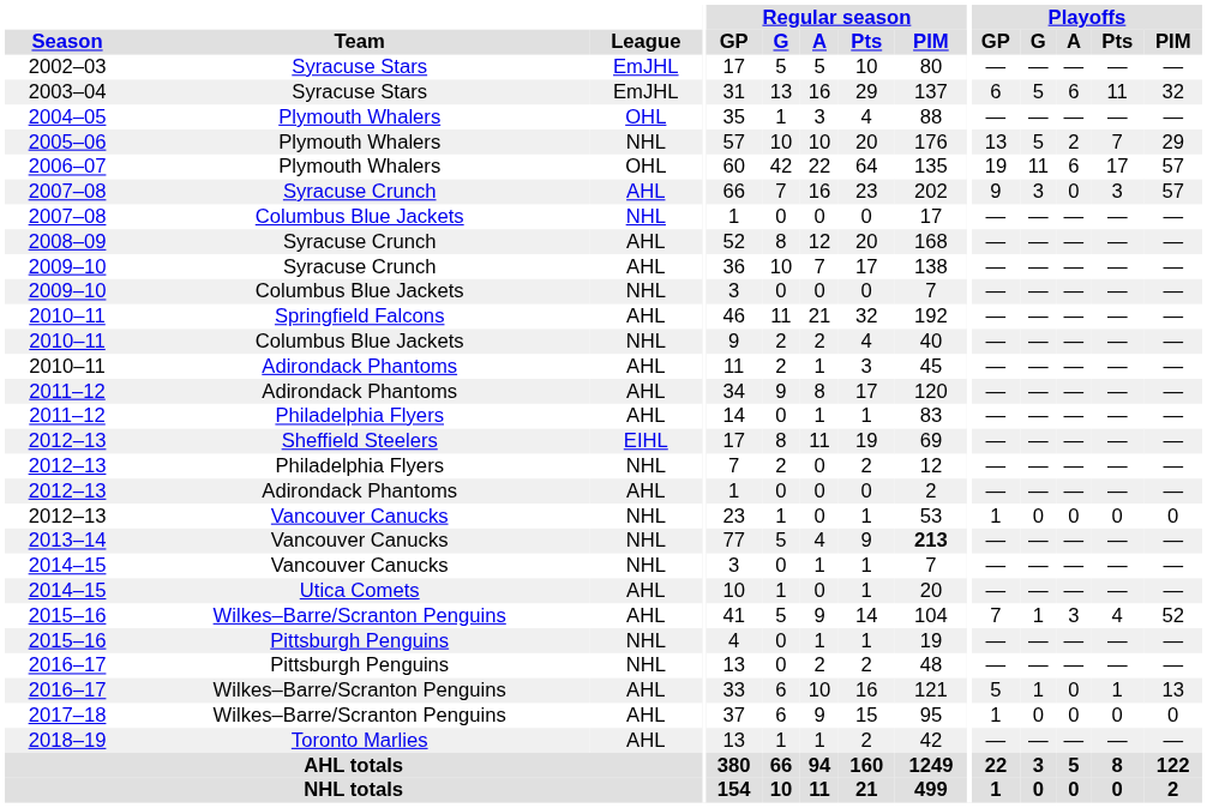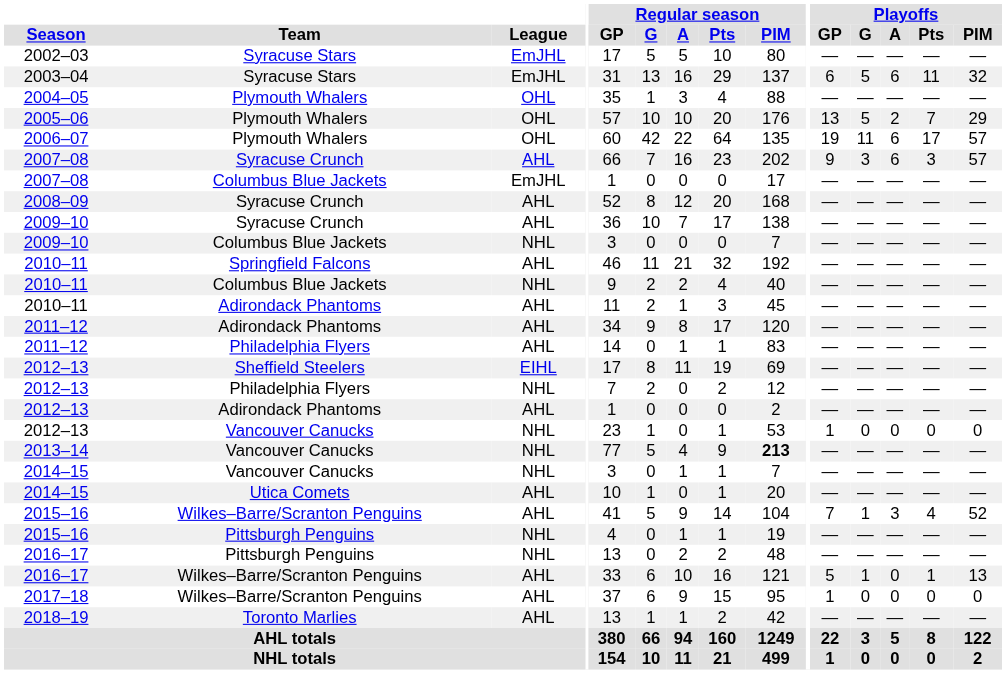 <table border="0" cellpadding="1" cellspacing="0" style="text-align:center; width:60em">
 <tr bgcolor="#e0e0e0">
 <th colspan="3" bgcolor="#ffffff"></th>
 <th rowspan="101" bgcolor="#ffffff"></th>
 <th colspan="5"><a href='#'>Regular season</a></th>
 <th rowspan="101" bgcolor="#ffffff"></th>
 <th colspan="5"><a href='#'>Playoffs</a></th>
 </tr>
 <tr bgcolor="#e0e0e0">
 <th><a href='#'>Season</a></th>
 <th>Team</th>
 <th>League</th>
 <th>GP</th>
 <th><a href='#'>G</a></th>
 <th><a href='#'>A</a></th>
 <th><a href='#'>Pts</a></th>
 <th><a href='#'>PIM</a></th>
 <th>GP</th>
 <th>G</th>
 <th>A</th>
 <th>Pts</th>
 <th>PIM</th>
 </tr>
 <tr>
 <td>2002–03</td>
 <td><a href='#'>Syracuse Stars</a></td>
 <td><a href='#'>EmJHL</a></td>
 <td>17</td>
 <td>5</td>
 <td>5</td>
 <td>10</td>
 <td>80</td>
 <td>—</td>
 <td>—</td>
 <td>—</td>
 <td>—</td>
 <td>—</td>
 </tr>
 <tr bgcolor="#f0f0f0">
 <td>2003–04</td>
 <td>Syracuse Stars</td>
 <td>EmJHL</td>
 <td>31</td>
 <td>13</td>
 <td>16</td>
 <td>29</td>
 <td>137</td>
 <td>6</td>
 <td>5</td>
 <td>6</td>
 <td>11</td>
 <td>32</td>
 </tr>
 <tr>
 <td><a href='#'>2004–05</a></td>
 <td><a href='#'>Plymouth Whalers</a></td>
 <td><a href='#'>OHL</a></td>
 <td>35</td>
 <td>1</td>
 <td>3</td>
 <td>4</td>
 <td>88</td>
 <td>—</td>
 <td>—</td>
 <td>—</td>
 <td>—</td>
 <td>—</td>
 </tr>
 <tr bgcolor="#f0f0f0">
 <td><a href='#'>2005–06</a></td>
 <td>Plymouth Whalers</td>
-<td>NHL</td>
+<td>OHL</td>
 <td>57</td>
 <td>10</td>
 <td>10</td>
 <td>20</td>
 <td>176</td>
 <td>13</td>
 <td>5</td>
 <td>2</td>
 <td>7</td>
 <td>29</td>
 </tr>
 <tr>
 <td><a href='#'>2006–07</a></td>
 <td>Plymouth Whalers</td>
 <td>OHL</td>
 <td>60</td>
 <td>42</td>
 <td>22</td>
 <td>64</td>
 <td>135</td>
 <td>19</td>
 <td>11</td>
 <td>6</td>
 <td>17</td>
 <td>57</td>
 </tr>
 <tr bgcolor="#f0f0f0">
 <td><a href='#'>2007–08</a></td>
 <td><a href='#'>Syracuse Crunch</a></td>
 <td><a href='#'>AHL</a></td>
 <td>66</td>
 <td>7</td>
 <td>16</td>
 <td>23</td>
 <td>202</td>
 <td>9</td>
 <td>3</td>
-<td>0</td>
+<td>6</td>
 <td>3</td>
 <td>57</td>
 </tr>
 <tr>
 <td><a href='#'>2007–08</a></td>
 <td><a href='#'>Columbus Blue Jackets</a></td>
-<td><a href='#'>NHL</a></td>
+<td>EmJHL</td>
 <td>1</td>
 <td>0</td>
 <td>0</td>
 <td>0</td>
 <td>17</td>
 <td>—</td>
 <td>—</td>
 <td>—</td>
 <td>—</td>
 <td>—</td>
 </tr>
 <tr bgcolor="#f0f0f0">
 <td><a href='#'>2008–09</a></td>
 <td>Syracuse Crunch</td>
 <td>AHL</td>
 <td>52</td>
 <td>8</td>
 <td>12</td>
 <td>20</td>
 <td>168</td>
 <td>—</td>
 <td>—</td>
 <td>—</td>
 <td>—</td>
 <td>—</td>
 </tr>
 <tr>
 <td><a href='#'>2009–10</a></td>
 <td>Syracuse Crunch</td>
 <td>AHL</td>
 <td>36</td>
 <td>10</td>
 <td>7</td>
 <td>17</td>
 <td>138</td>
 <td>—</td>
 <td>—</td>
 <td>—</td>
 <td>—</td>
 <td>—</td>
 </tr>
 <tr bgcolor="#f0f0f0">
 <td><a href='#'>2009–10</a></td>
 <td>Columbus Blue Jackets</td>
 <td>NHL</td>
 <td>3</td>
 <td>0</td>
 <td>0</td>
 <td>0</td>
 <td>7</td>
 <td>—</td>
 <td>—</td>
 <td>—</td>
 <td>—</td>
 <td>—</td>
 </tr>
 <tr>
 <td><a href='#'>2010–11</a></td>
 <td><a href='#'>Springfield Falcons</a></td>
 <td>AHL</td>
 <td>46</td>
 <td>11</td>
 <td>21</td>
 <td>32</td>
 <td>192</td>
 <td>—</td>
 <td>—</td>
 <td>—</td>
 <td>—</td>
 <td>—</td>
 </tr>
 <tr bgcolor="#f0f0f0">
 <td><a href='#'>2010–11</a></td>
 <td>Columbus Blue Jackets</td>
 <td>NHL</td>
 <td>9</td>
 <td>2</td>
 <td>2</td>
 <td>4</td>
 <td>40</td>
 <td>—</td>
 <td>—</td>
 <td>—</td>
 <td>—</td>
 <td>—</td>
 </tr>
 <tr>
 <td>2010–11</td>
 <td><a href='#'>Adirondack Phantoms</a></td>
 <td>AHL</td>
 <td>11</td>
 <td>2</td>
 <td>1</td>
 <td>3</td>
 <td>45</td>
 <td>—</td>
 <td>—</td>
 <td>—</td>
 <td>—</td>
 <td>—</td>
 </tr>
 <tr bgcolor="#f0f0f0">
 <td><a href='#'>2011–12</a></td>
 <td>Adirondack Phantoms</td>
 <td>AHL</td>
 <td>34</td>
 <td>9</td>
 <td>8</td>
 <td>17</td>
 <td>120</td>
 <td>—</td>
 <td>—</td>
 <td>—</td>
 <td>—</td>
 <td>—</td>
 </tr>
 <tr>
 <td><a href='#'>2011–12</a></td>
 <td><a href='#'>Philadelphia Flyers</a></td>
 <td>AHL</td>
 <td>14</td>
 <td>0</td>
 <td>1</td>
 <td>1</td>
 <td>83</td>
 <td>—</td>
 <td>—</td>
 <td>—</td>
 <td>—</td>
 <td>—</td>
 </tr>
 <tr bgcolor="#f0f0f0">
 <td><a href='#'>2012–13</a></td>
 <td><a href='#'>Sheffield Steelers</a></td>
 <td><a href='#'>EIHL</a></td>
 <td>17</td>
 <td>8</td>
 <td>11</td>
 <td>19</td>
 <td>69</td>
 <td>—</td>
 <td>—</td>
 <td>—</td>
 <td>—</td>
 <td>—</td>
 </tr>
 <tr>
 <td><a href='#'>2012–13</a></td>
 <td>Philadelphia Flyers</td>
 <td>NHL</td>
 <td>7</td>
 <td>2</td>
 <td>0</td>
 <td>2</td>
 <td>12</td>
 <td>—</td>
 <td>—</td>
 <td>—</td>
 <td>—</td>
 <td>—</td>
 </tr>
 <tr bgcolor="#f0f0f0">
 <td><a href='#'>2012–13</a></td>
 <td>Adirondack Phantoms</td>
 <td>AHL</td>
 <td>1</td>
 <td>0</td>
 <td>0</td>
 <td>0</td>
 <td>2</td>
 <td>—</td>
 <td>—</td>
 <td>—</td>
 <td>—</td>
 <td>—</td>
 </tr>
 <tr>
 <td>2012–13</td>
 <td><a href='#'>Vancouver Canucks</a></td>
 <td>NHL</td>
 <td>23</td>
 <td>1</td>
 <td>0</td>
 <td>1</td>
 <td>53</td>
 <td>1</td>
 <td>0</td>
 <td>0</td>
 <td>0</td>
 <td>0</td>
 </tr>
 <tr bgcolor="#f0f0f0">
 <td><a href='#'>2013–14</a></td>
 <td>Vancouver Canucks</td>
 <td>NHL</td>
 <td>77</td>
 <td>5</td>
 <td>4</td>
 <td>9</td>
 <td><strong>213</strong></td>
 <td>—</td>
 <td>—</td>
 <td>—</td>
 <td>—</td>
 <td>—</td>
 </tr>
 <tr>
 <td><a href='#'>2014–15</a></td>
 <td>Vancouver Canucks</td>
 <td>NHL</td>
 <td>3</td>
 <td>0</td>
 <td>1</td>
 <td>1</td>
 <td>7</td>
 <td>—</td>
 <td>—</td>
 <td>—</td>
 <td>—</td>
 <td>—</td>
 </tr>
 <tr bgcolor="#f0f0f0">
 <td><a href='#'>2014–15</a></td>
 <td><a href='#'>Utica Comets</a></td>
 <td>AHL</td>
 <td>10</td>
 <td>1</td>
 <td>0</td>
 <td>1</td>
 <td>20</td>
 <td>—</td>
 <td>—</td>
 <td>—</td>
 <td>—</td>
 <td>—</td>
 </tr>
 <tr>
 <td><a href='#'>2015–16</a></td>
 <td><a href='#'>Wilkes–Barre/Scranton Penguins</a></td>
 <td>AHL</td>
 <td>41</td>
 <td>5</td>
 <td>9</td>
 <td>14</td>
 <td>104</td>
 <td>7</td>
 <td>1</td>
 <td>3</td>
 <td>4</td>
 <td>52</td>
 </tr>
 <tr bgcolor="#f0f0f0">
 <td><a href='#'>2015–16</a></td>
 <td><a href='#'>Pittsburgh Penguins</a></td>
 <td>NHL</td>
 <td>4</td>
 <td>0</td>
 <td>1</td>
 <td>1</td>
 <td>19</td>
 <td>—</td>
 <td>—</td>
 <td>—</td>
 <td>—</td>
 <td>—</td>
 </tr>
 <tr>
 <td><a href='#'>2016–17</a></td>
 <td>Pittsburgh Penguins</td>
 <td>NHL</td>
 <td>13</td>
 <td>0</td>
 <td>2</td>
 <td>2</td>
 <td>48</td>
 <td>—</td>
 <td>—</td>
 <td>—</td>
 <td>—</td>
 <td>—</td>
 </tr>
 <tr bgcolor="#f0f0f0">
 <td><a href='#'>2016–17</a></td>
 <td>Wilkes–Barre/Scranton Penguins</td>
 <td>AHL</td>
 <td>33</td>
 <td>6</td>
 <td>10</td>
 <td>16</td>
 <td>121</td>
 <td>5</td>
 <td>1</td>
 <td>0</td>
 <td>1</td>
 <td>13</td>
 </tr>
 <tr>
 <td><a href='#'>2017–18</a></td>
 <td>Wilkes–Barre/Scranton Penguins</td>
 <td>AHL</td>
 <td>37</td>
 <td>6</td>
 <td>9</td>
 <td>15</td>
 <td>95</td>
 <td>1</td>
 <td>0</td>
 <td>0</td>
 <td>0</td>
 <td>0</td>
 </tr>
 <tr bgcolor="#f0f0f0">
 <td><a href='#'>2018–19</a></td>
 <td><a href='#'>Toronto Marlies</a></td>
 <td>AHL</td>
 <td>13</td>
 <td>1</td>
 <td>1</td>
 <td>2</td>
 <td>42</td>
 <td>—</td>
 <td>—</td>
 <td>—</td>
 <td>—</td>
 <td>—</td>
 </tr>
 <tr bgcolor="#e0e0e0">
 <th colspan="3">AHL totals</th>
 <th>380</th>
 <th>66</th>
 <th>94</th>
 <th>160</th>
 <th>1249</th>
 <th>22</th>
 <th>3</th>
 <th>5</th>
 <th>8</th>
 <th>122</th>
 </tr>
 <tr bgcolor="#e0e0e0">
 <th colspan="3">NHL totals</th>
 <th>154</th>
 <th>10</th>
 <th>11</th>
 <th>21</th>
 <th>499</th>
 <th>1</th>
 <th>0</th>
 <th>0</th>
 <th>0</th>
 <th>2</th>
 </tr>
 </table>
